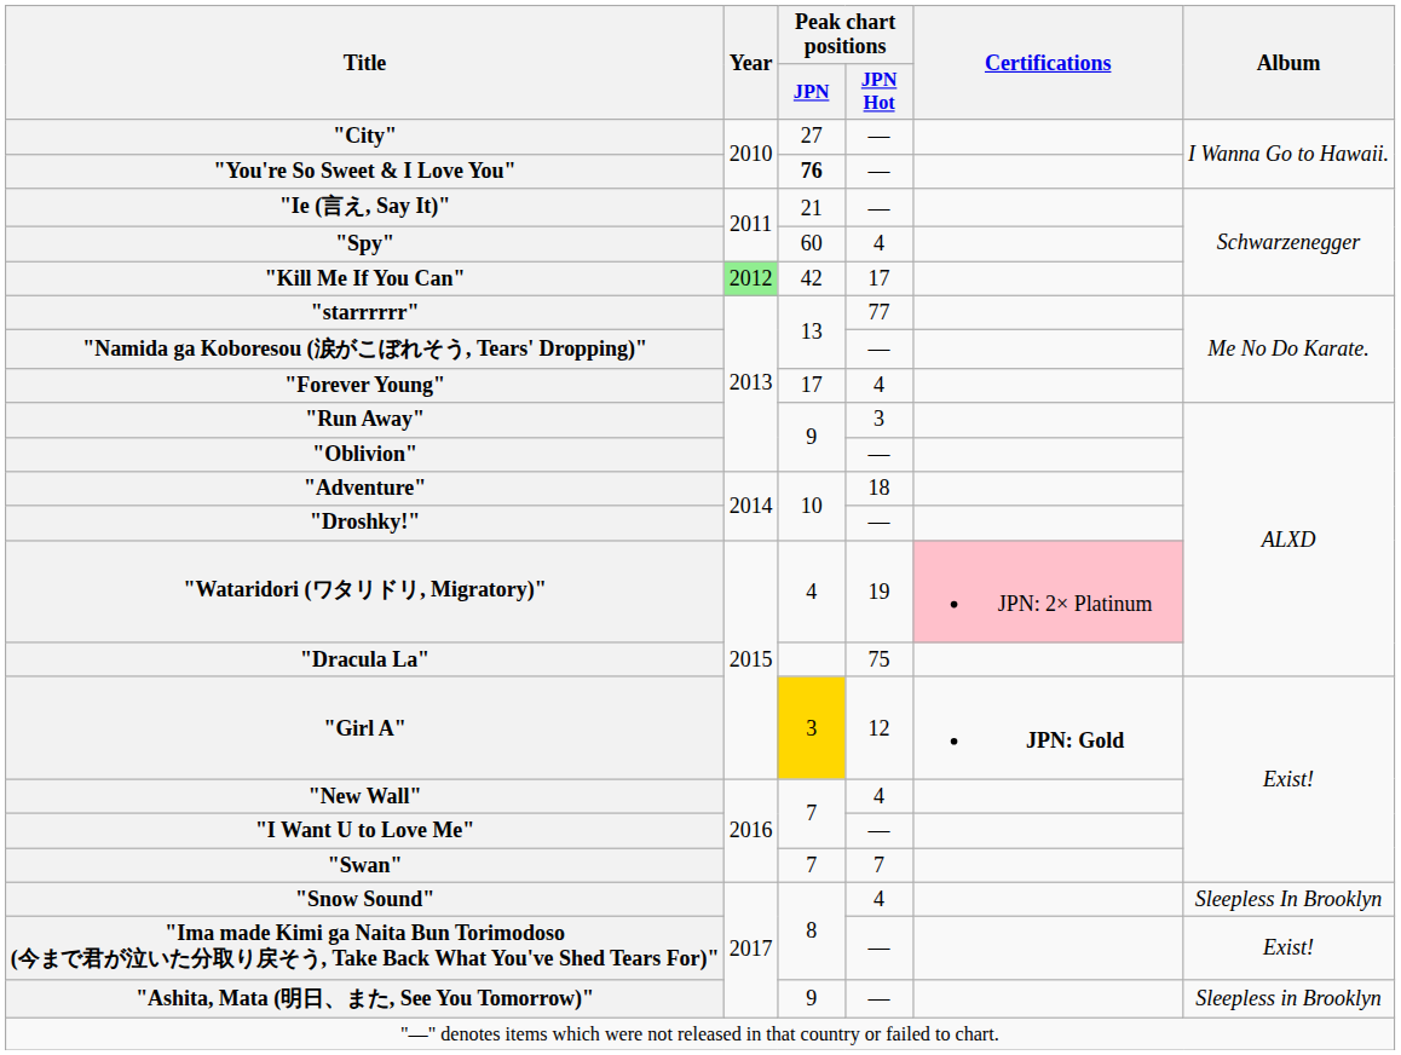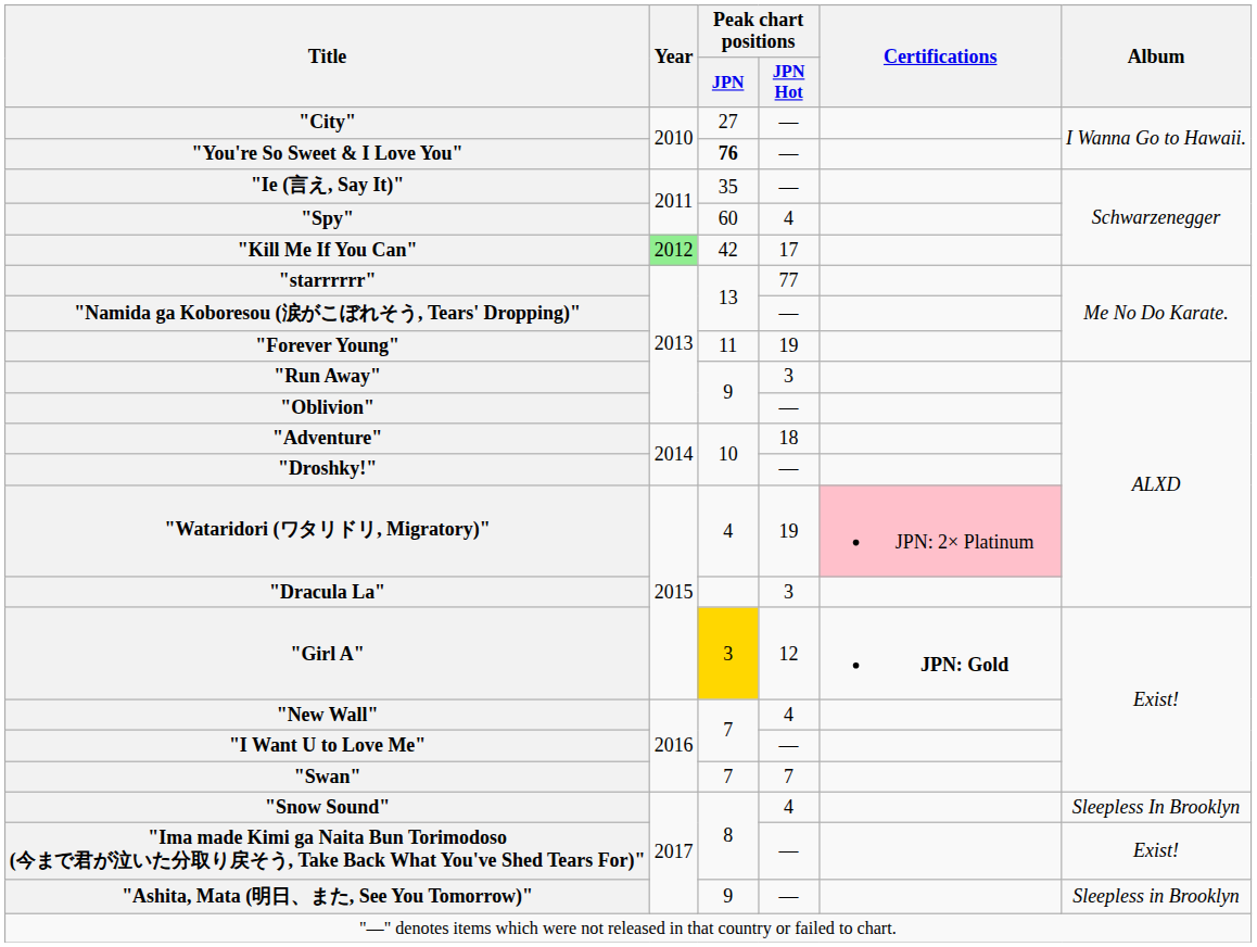 <table class="wikitable plainrowheaders" style="text-align:center;" border="1">
 <tr>
 <th scope="col" rowspan="2">Title</th>
 <th scope="col" rowspan="2">Year</th>
 <th colspan="2">Peak chart positions</th>
 <th scope="col" rowspan="2" style="width:12em;"><a href='#'>Certifications</a></th>
 <th scope="col" rowspan="2">Album</th>
 </tr>
 <tr>
 <th scope="col" style="width:3em;font-size:90%;"><a href='#'>JPN</a><br></th>
 <th scope="col" style="width:3em;font-size:90%;"><a href='#'>JPN<br>Hot</a><br></th>
 </tr>
 <tr>
 <th scope="row">"City"</th>
 <td rowspan="2">2010</td>
 <td>27</td>
 <td>—</td>
 <td></td>
 <td rowspan="2"><em>I Wanna Go to Hawaii.</em></td>
 </tr>
 <tr>
 <th scope="row">"You're So Sweet & I Love You"</th>
 <td><strong>76</strong></td>
 <td>—</td>
 <td></td>
 </tr>
 <tr>
 <th scope="row">"Ie (言え, Say It)"</th>
 <td rowspan="2">2011</td>
-<td>21</td>
+<td>35</td>
 <td>—</td>
 <td></td>
 <td rowspan="3"><em>Schwarzenegger</em></td>
 </tr>
 <tr>
 <th scope="row">"Spy"</th>
 <td>60</td>
 <td>4</td>
 <td></td>
 </tr>
 <tr>
 <th scope="row">"Kill Me If You Can"</th>
 <td style="background: lightgreen;">2012</td>
 <td>42</td>
 <td>17</td>
 <td></td>
 </tr>
 <tr>
 <th scope="row">"starrrrrr"</th>
 <td rowspan="5">2013</td>
 <td rowspan="2">13</td>
 <td>77</td>
 <td></td>
 <td rowspan="3"><em>Me No Do Karate.</em></td>
 </tr>
 <tr>
 <th scope="row">"Namida ga Koboresou (涙がこぼれそう, Tears' Dropping)"</th>
 <td>—</td>
 <td></td>
 </tr>
 <tr>
 <th scope="row">"Forever Young"</th>
-<td>17</td>
-<td>4</td>
+<td>11</td>
+<td>19</td>
 <td></td>
 </tr>
 <tr>
 <th scope="row">"Run Away"</th>
 <td rowspan="2">9</td>
 <td>3</td>
 <td></td>
 <td rowspan="6"><em>ALXD</em></td>
 </tr>
 <tr>
 <th scope="row">"Oblivion"</th>
 <td>—</td>
 <td></td>
 </tr>
 <tr>
 <th scope="row">"Adventure"</th>
 <td rowspan="2">2014</td>
 <td rowspan="2">10</td>
 <td>18</td>
 <td></td>
 </tr>
 <tr>
 <th scope="row">"Droshky!"</th>
 <td>—</td>
 <td></td>
 </tr>
 <tr>
 <th scope="row">"Wataridori (ワタリドリ, Migratory)"</th>
 <td rowspan="3">2015</td>
 <td rowscope="2">4</td>
 <td>19</td>
 <td style="background: pink;"><br><ul><li>JPN: 2× Platinum</li></ul></td>
 </tr>
 <tr>
 <th scope="row">"Dracula La"</th>
 <td></td>
-<td>75</td>
+<td>3</td>
 </tr>
 <tr>
 <th scope="row">"Girl A"</th>
 <td style="background: gold;">3</td>
 <td>12</td>
 <td><strong><br><ul><li>JPN: Gold</li></ul></strong></td>
 <td rowspan="4"><em>Exist!</em></td>
 </tr>
 <tr>
 <th scope="row">"New Wall"</th>
 <td rowspan="3">2016</td>
 <td rowspan="2">7</td>
 <td>4</td>
 <td></td>
 </tr>
 <tr>
 <th scope="row">"I Want U to Love Me"</th>
 <td>—</td>
 <td></td>
 </tr>
 <tr>
 <th scope="row">"Swan"</th>
 <td>7</td>
 <td>7</td>
 <td></td>
 </tr>
 <tr>
 <th scope="row">"Snow Sound"</th>
 <td rowspan="3">2017</td>
 <td rowspan="2">8</td>
 <td>4</td>
 <td></td>
 <td><em>Sleepless In Brooklyn</em></td>
 </tr>
 <tr>
 <th scope="row">"Ima made Kimi ga Naita Bun Torimodoso<br>(今まで君が泣いた分取り戻そう, Take Back What You've Shed Tears For)"</th>
 <td>—</td>
 <td></td>
 <td><em>Exist!</em></td>
 </tr>
 <tr>
 <th scope="row">"Ashita, Mata (明日、また, See You Tomorrow)"</th>
 <td>9</td>
 <td>—</td>
 <td></td>
 <td><em>Sleepless in Brooklyn</em></td>
 </tr>
 <tr>
 <td colspan="6" style="font-size:90%">"—" denotes items which were not released in that country or failed to chart.</td>
 </tr>
 </table>
